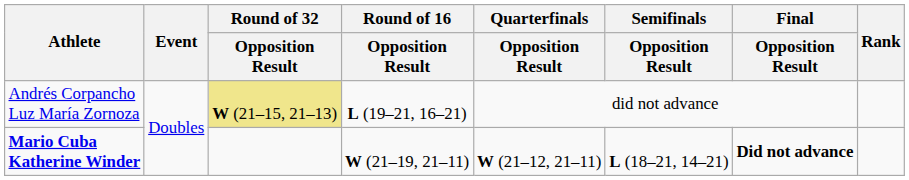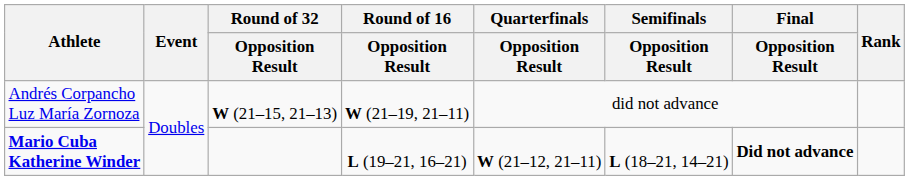 <table class="wikitable" style="font-size:90%">
 <tr>
 <th rowspan="2">Athlete</th>
 <th rowspan="2">Event</th>
 <th>Round of 32</th>
 <th>Round of 16</th>
 <th>Quarterfinals</th>
 <th>Semifinals</th>
 <th>Final</th>
 <th rowspan="2">Rank</th>
 </tr>
 <tr>
 <th>Opposition<br>Result</th>
 <th>Opposition<br>Result</th>
 <th>Opposition<br>Result</th>
 <th>Opposition<br>Result</th>
 <th>Opposition<br>Result</th>
 </tr>
 <tr align=center>
 <td align=left><a href='#'>Andrés Corpancho</a><br><a href='#'>Luz María Zornoza</a></td>
 <td align=left rowspan=2><a href='#'>Doubles</a></td>
-<td style="background: khaki;"><br><strong>W</strong> (21–15, 21–13)</td>
-<td><br><strong>L</strong> (19–21, 16–21)</td>
+<td><br><strong>W</strong> (21–15, 21–13)</td>
+<td><br><strong>W</strong> (21–19, 21–11)</td>
 <td colspan=3>did not advance</td>
 </tr>
 <tr align=center>
 <td align=left><strong><a href='#'>Mario Cuba</a><br><a href='#'>Katherine Winder</a></strong></td>
 <td></td>
-<td><br><strong>W</strong> (21–19, 21–11)</td>
+<td><br><strong>L</strong> (19–21, 16–21)</td>
 <td><br><strong>W</strong> (21–12, 21–11)</td>
 <td><br><strong>L</strong> (18–21, 14–21)</td>
 <td><strong>Did not advance</strong></td>
 <td></td>
 </tr>
 </table>
